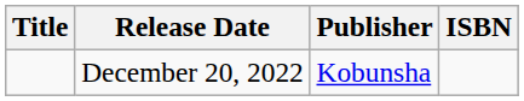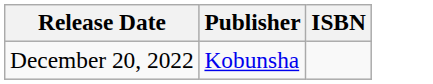 <table class="wikitable">
 <tr>
-<th>Title</th>
 <th>Release Date</th>
 <th>Publisher</th>
 <th>ISBN</th>
 </tr>
 <tr>
-<td></td>
 <td>December 20, 2022</td>
 <td><a href='#'>Kobunsha</a></td>
 <td></td>
 </tr>
 </table>
